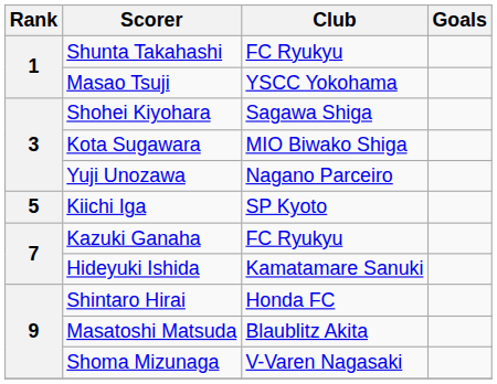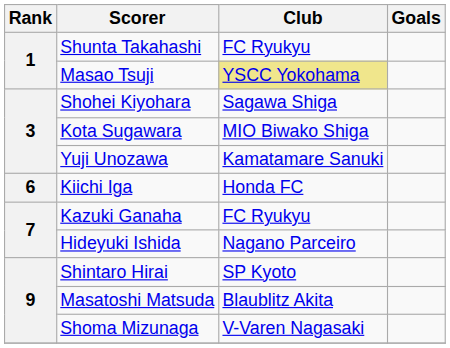 <table class="wikitable">
 <tr>
 <th>Rank</th>
 <th>Scorer</th>
 <th>Club</th>
 <th>Goals</th>
 </tr>
 <tr>
 <th rowspan=2>1</th>
 <td> <a href='#'>Shunta Takahashi</a></td>
 <td><a href='#'>FC Ryukyu</a></td>
 <td></td>
 </tr>
 <tr>
 <td> <a href='#'>Masao Tsuji</a></td>
-<td><a href='#'>YSCC Yokohama</a></td>
+<td style="background: khaki;"><a href='#'>YSCC Yokohama</a></td>
 <td></td>
 </tr>
 <tr>
 <th rowspan=3>3</th>
 <td> <a href='#'>Shohei Kiyohara</a></td>
 <td><a href='#'>Sagawa Shiga</a></td>
 <td></td>
 </tr>
 <tr>
 <td> <a href='#'>Kota Sugawara</a></td>
 <td><a href='#'>MIO Biwako Shiga</a></td>
 <td></td>
 </tr>
 <tr>
 <td> <a href='#'>Yuji Unozawa</a></td>
-<td><a href='#'>Nagano Parceiro</a></td>
+<td><a href='#'>Kamatamare Sanuki</a></td>
 <td></td>
 </tr>
 <tr>
-<th>5</th>
+<th>6</th>
 <td> <a href='#'>Kiichi Iga</a></td>
-<td><a href='#'>SP Kyoto</a></td>
+<td><a href='#'>Honda FC</a></td>
 <td></td>
 </tr>
 <tr>
 <th rowspan=2>7</th>
 <td> <a href='#'>Kazuki Ganaha</a></td>
 <td><a href='#'>FC Ryukyu</a></td>
 <td></td>
 </tr>
 <tr>
 <td> <a href='#'>Hideyuki Ishida</a></td>
-<td><a href='#'>Kamatamare Sanuki</a></td>
+<td><a href='#'>Nagano Parceiro</a></td>
 <td></td>
 </tr>
 <tr>
 <th rowspan=3>9</th>
 <td> <a href='#'>Shintaro Hirai</a></td>
-<td><a href='#'>Honda FC</a></td>
+<td><a href='#'>SP Kyoto</a></td>
 <td></td>
 </tr>
 <tr>
 <td> <a href='#'>Masatoshi Matsuda</a></td>
 <td><a href='#'>Blaublitz Akita</a></td>
 <td></td>
 </tr>
 <tr>
 <td> <a href='#'>Shoma Mizunaga</a></td>
 <td><a href='#'>V-Varen Nagasaki</a></td>
 <td></td>
 </tr>
 <tr>
 </tr>
 </table>
